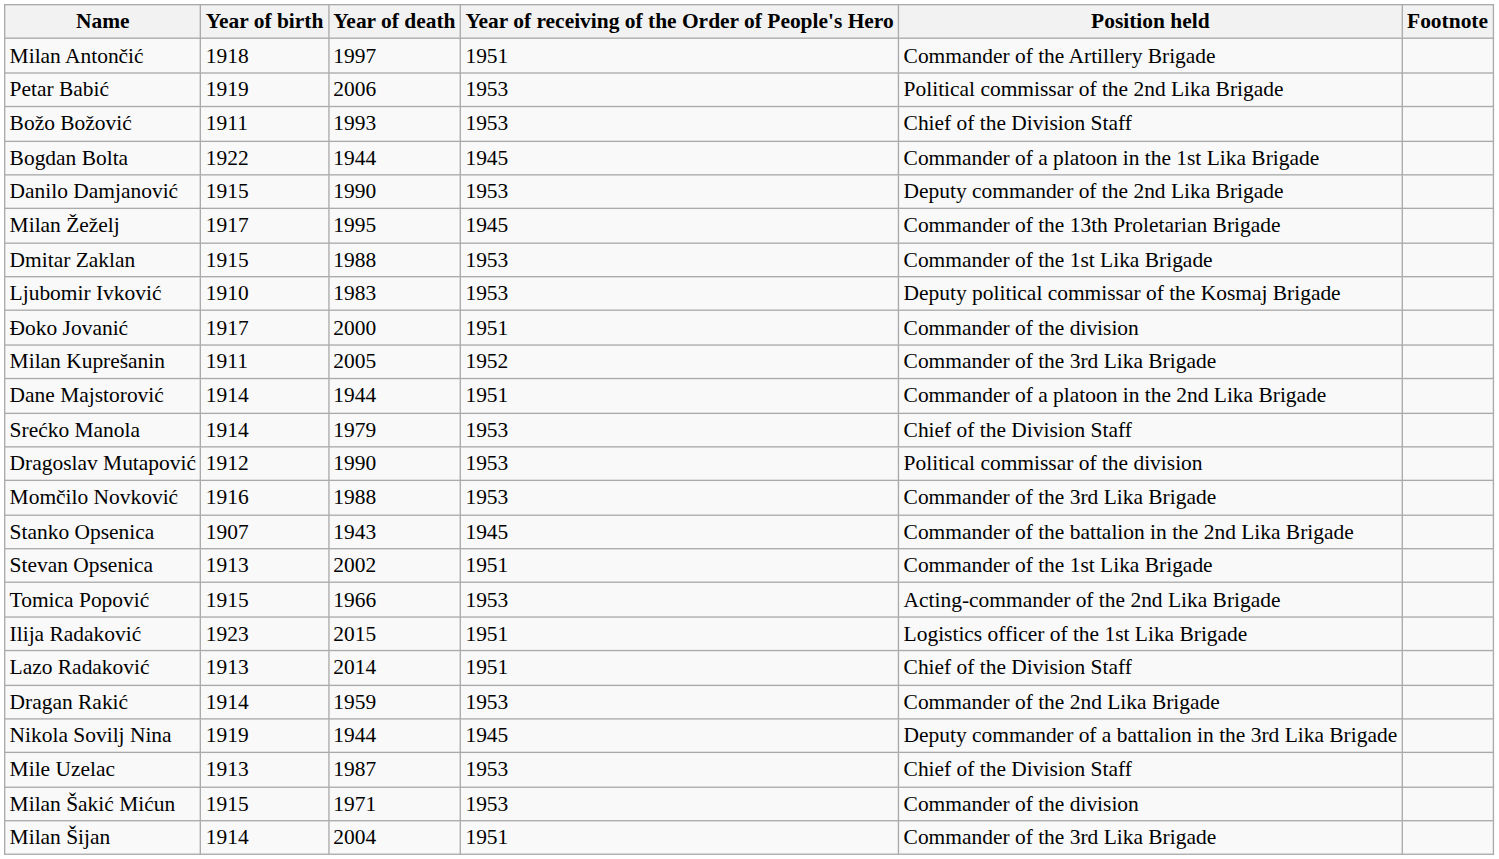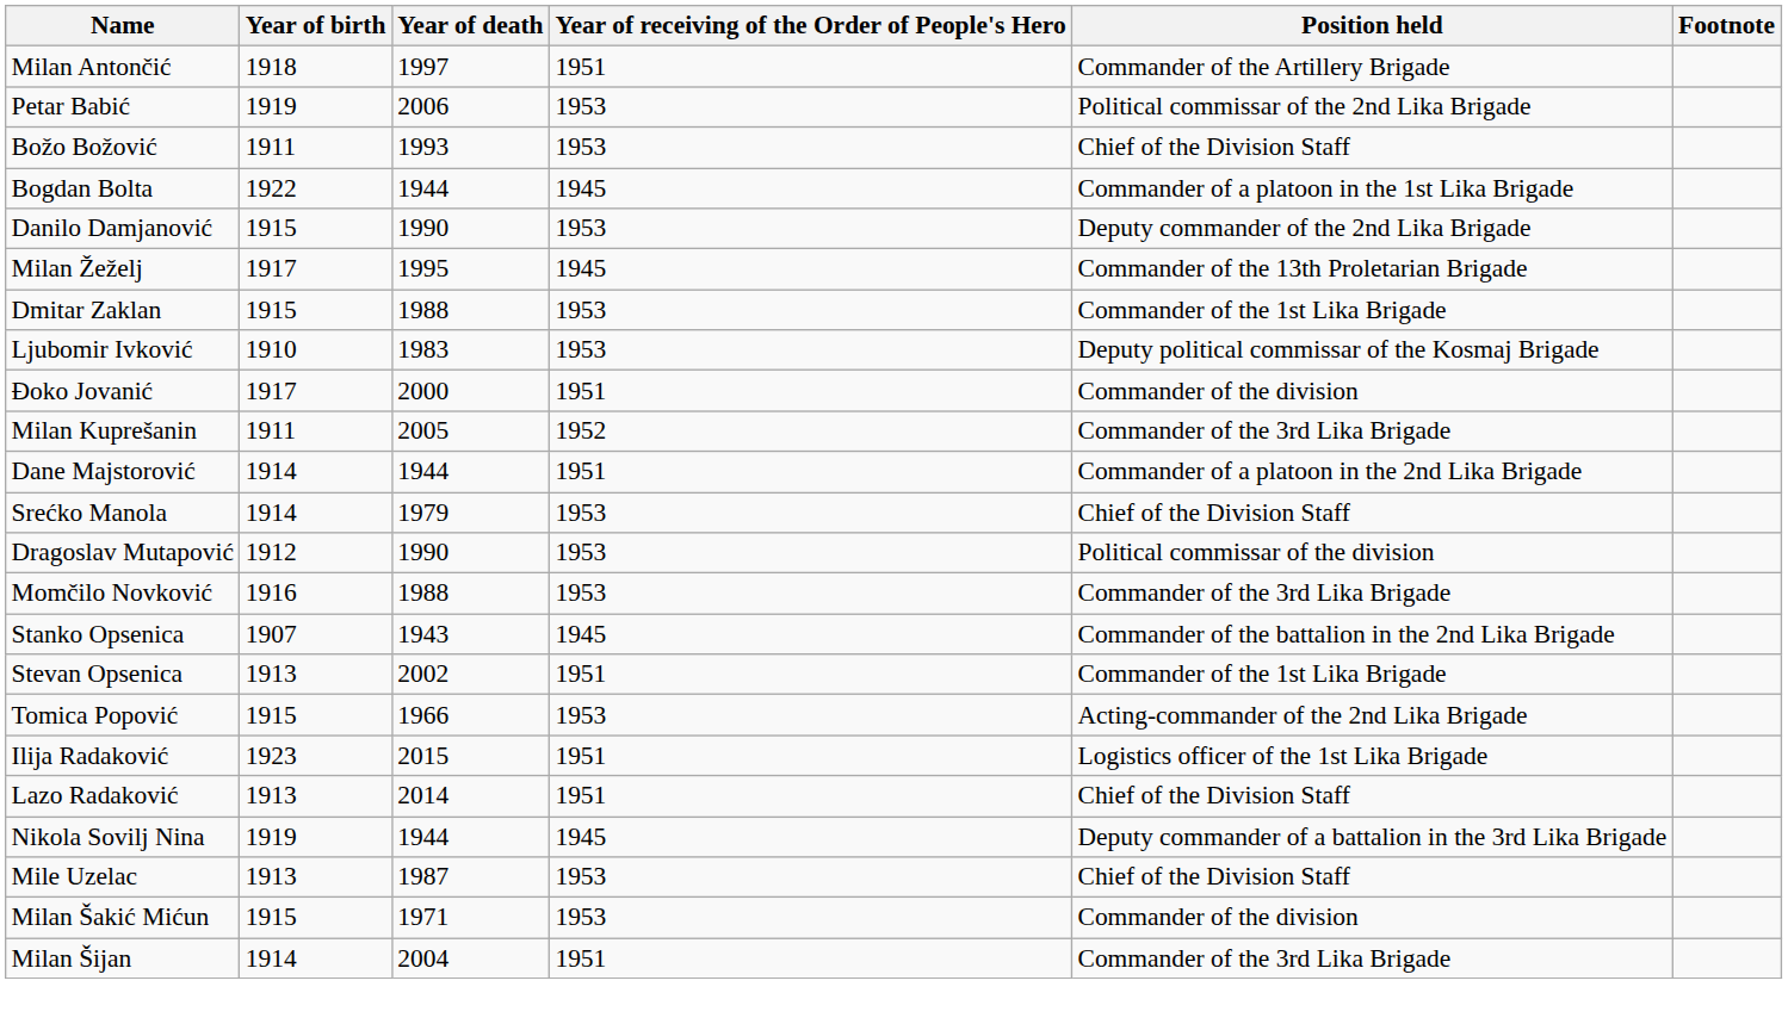 <table class="wikitable sortable">
 <tr>
 <th>Name</th>
 <th>Year of birth</th>
 <th>Year of death</th>
 <th>Year of receiving of the Order of People's Hero</th>
 <th>Position held</th>
 <th>Footnote</th>
 </tr>
 <tr>
 <td>Milan Antončić</td>
 <td>1918</td>
 <td>1997</td>
 <td>1951</td>
 <td>Commander of the Artillery Brigade</td>
 <td></td>
 </tr>
 <tr>
 <td>Petar Babić</td>
 <td>1919</td>
 <td>2006</td>
 <td>1953</td>
 <td>Political commissar of the 2nd Lika Brigade</td>
 <td></td>
 </tr>
 <tr>
 <td>Božo Božović</td>
 <td>1911</td>
 <td>1993</td>
 <td>1953</td>
 <td>Chief of the Division Staff</td>
 <td></td>
 </tr>
 <tr>
 <td>Bogdan Bolta</td>
 <td>1922</td>
 <td>1944</td>
 <td>1945</td>
 <td>Commander of a platoon in the 1st Lika Brigade</td>
 <td></td>
 </tr>
 <tr>
 <td>Danilo Damjanović</td>
 <td>1915</td>
 <td>1990</td>
 <td>1953</td>
 <td>Deputy commander of the 2nd Lika Brigade</td>
 <td></td>
 </tr>
 <tr>
 <td>Milan Žeželj</td>
 <td>1917</td>
 <td>1995</td>
 <td>1945</td>
 <td>Commander of the 13th Proletarian Brigade</td>
 <td></td>
 </tr>
 <tr>
 <td>Dmitar Zaklan</td>
 <td>1915</td>
 <td>1988</td>
 <td>1953</td>
 <td>Commander of the 1st Lika Brigade</td>
 <td></td>
 </tr>
 <tr>
 <td>Ljubomir Ivković</td>
 <td>1910</td>
 <td>1983</td>
 <td>1953</td>
 <td>Deputy political commissar of the Kosmaj Brigade</td>
 <td></td>
 </tr>
 <tr>
 <td>Đoko Jovanić</td>
 <td>1917</td>
 <td>2000</td>
 <td>1951</td>
 <td>Commander of the division</td>
 <td></td>
 </tr>
 <tr>
 <td>Milan Kuprešanin</td>
 <td>1911</td>
 <td>2005</td>
 <td>1952</td>
 <td>Commander of the 3rd Lika Brigade</td>
 <td></td>
 </tr>
 <tr>
 <td>Dane Majstorović</td>
 <td>1914</td>
 <td>1944</td>
 <td>1951</td>
 <td>Commander of a platoon in the 2nd Lika Brigade</td>
 <td></td>
 </tr>
 <tr>
 <td>Srećko Manola</td>
 <td>1914</td>
 <td>1979</td>
 <td>1953</td>
 <td>Chief of the Division Staff</td>
 <td></td>
 </tr>
 <tr>
 <td>Dragoslav Mutapović</td>
 <td>1912</td>
 <td>1990</td>
 <td>1953</td>
 <td>Political commissar of the division</td>
 <td></td>
 </tr>
 <tr>
 <td>Momčilo Novković</td>
 <td>1916</td>
 <td>1988</td>
 <td>1953</td>
 <td>Commander of the 3rd Lika Brigade</td>
 <td></td>
 </tr>
 <tr>
 <td>Stanko Opsenica</td>
 <td>1907</td>
 <td>1943</td>
 <td>1945</td>
 <td>Commander of the battalion in the 2nd Lika Brigade</td>
 <td></td>
 </tr>
 <tr>
 <td>Stevan Opsenica</td>
 <td>1913</td>
 <td>2002</td>
 <td>1951</td>
 <td>Commander of the 1st Lika Brigade</td>
 <td></td>
 </tr>
 <tr>
 <td>Tomica Popović</td>
 <td>1915</td>
 <td>1966</td>
 <td>1953</td>
 <td>Acting-commander of the 2nd Lika Brigade</td>
 <td></td>
 </tr>
 <tr>
 <td>Ilija Radaković</td>
 <td>1923</td>
 <td>2015</td>
 <td>1951</td>
 <td>Logistics officer of the 1st Lika Brigade</td>
 <td></td>
 </tr>
 <tr>
 <td>Lazo Radaković</td>
 <td>1913</td>
 <td>2014</td>
 <td>1951</td>
 <td>Chief of the Division Staff</td>
 <td></td>
 </tr>
 <tr>
-<td>Dragan Rakić</td>
-<td>1914</td>
-<td>1959</td>
-<td>1953</td>
-<td>Commander of the 2nd Lika Brigade</td>
-<td></td>
-</tr>
-<tr>
 <td>Nikola Sovilj Nina</td>
 <td>1919</td>
 <td>1944</td>
 <td>1945</td>
 <td>Deputy commander of a battalion in the 3rd Lika Brigade</td>
 <td></td>
 </tr>
 <tr>
 <td>Mile Uzelac</td>
 <td>1913</td>
 <td>1987</td>
 <td>1953</td>
 <td>Chief of the Division Staff</td>
 <td></td>
 </tr>
 <tr>
 <td>Milan Šakić Mićun</td>
 <td>1915</td>
 <td>1971</td>
 <td>1953</td>
 <td>Commander of the division</td>
 <td></td>
 </tr>
 <tr>
 <td>Milan Šijan</td>
 <td>1914</td>
 <td>2004</td>
 <td>1951</td>
 <td>Commander of the 3rd Lika Brigade</td>
 <td></td>
 </tr>
 </table>
